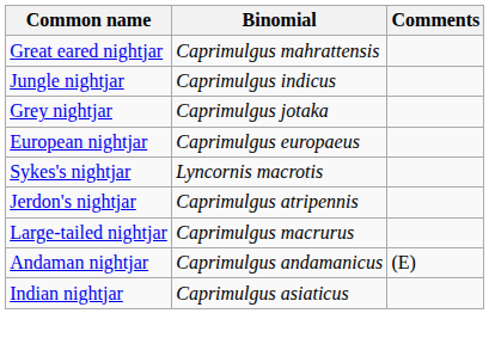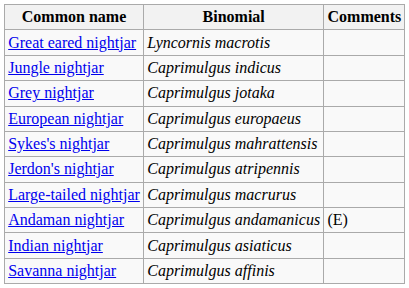 <table class="wikitable">
 <tr>
 <th>Common name</th>
 <th>Binomial</th>
 <th>Comments</th>
 </tr>
 <tr>
 <td><a href='#'>Great eared nightjar</a></td>
-<td><em>Caprimulgus mahrattensis</em></td>
+<td><em>Lyncornis macrotis</em></td>
 <td></td>
 </tr>
 <tr>
 <td><a href='#'>Jungle nightjar</a></td>
 <td><em>Caprimulgus indicus</em></td>
 <td></td>
 </tr>
 <tr>
 <td><a href='#'>Grey nightjar</a></td>
 <td><em>Caprimulgus jotaka</em></td>
 <td></td>
 </tr>
 <tr>
 <td><a href='#'>European nightjar</a></td>
 <td><em>Caprimulgus europaeus</em></td>
 <td></td>
 </tr>
 <tr>
 <td><a href='#'>Sykes's nightjar</a></td>
-<td><em>Lyncornis macrotis</em></td>
+<td><em>Caprimulgus mahrattensis</em></td>
 <td></td>
 </tr>
 <tr>
 <td><a href='#'>Jerdon's nightjar</a></td>
 <td><em>Caprimulgus atripennis</em></td>
 <td></td>
 </tr>
 <tr>
 <td><a href='#'>Large-tailed nightjar</a></td>
 <td><em>Caprimulgus macrurus</em></td>
 <td></td>
 </tr>
 <tr>
 <td><a href='#'>Andaman nightjar</a></td>
 <td><em>Caprimulgus andamanicus</em></td>
 <td>(E)</td>
 </tr>
 <tr>
 <td><a href='#'>Indian nightjar</a></td>
 <td><em>Caprimulgus asiaticus</em></td>
 <td></td>
 </tr>
+<tr>
+<td><a href='#'>Savanna nightjar</a></td>
+<td><em>Caprimulgus affinis</em></td>
+<td></td>
+</tr>
 </table>
